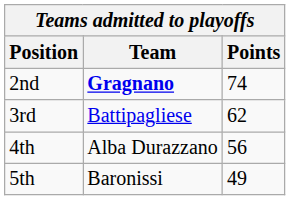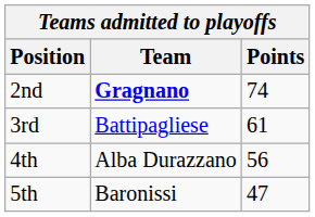 <table class="wikitable">
 <tr>
 <th colspan="3"><em>Teams admitted to playoffs</em></th>
 </tr>
 <tr>
 <th>Position</th>
 <th>Team</th>
 <th>Points</th>
 </tr>
 <tr>
 <td>2nd</td>
 <td><strong><a href='#'>Gragnano</a></strong></td>
 <td>74</td>
 </tr>
 <tr>
 <td>3rd</td>
 <td><a href='#'>Battipagliese</a></td>
-<td>62</td>
+<td>61</td>
 </tr>
 <tr>
 <td>4th</td>
 <td>Alba Durazzano</td>
 <td>56</td>
 </tr>
 <tr>
 <td>5th</td>
 <td>Baronissi</td>
-<td>49</td>
+<td>47</td>
 </tr>
 </table>
